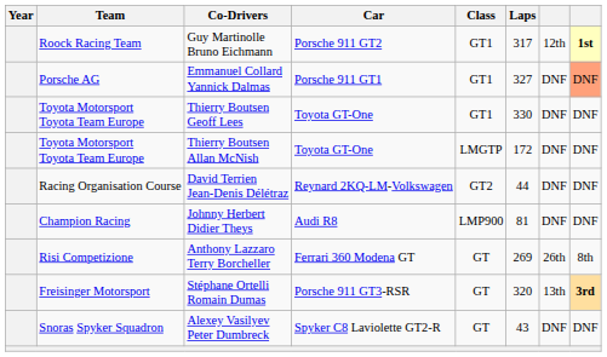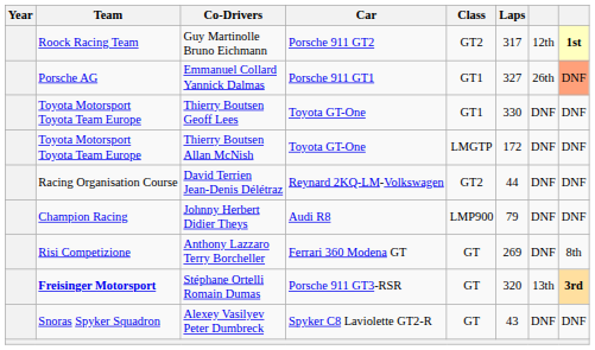 <table class="wikitable" style="text-align:center; font-size:90%">
 <tr>
 <th>Year</th>
 <th>Team</th>
 <th>Co-Drivers</th>
 <th>Car</th>
 <th>Class</th>
 <th>Laps</th>
 <th></th>
 <th></th>
 </tr>
 <tr>
 <th></th>
 <td align="left"> <a href='#'>Roock Racing Team</a></td>
 <td align="left"> Guy Martinolle<br> Bruno Eichmann</td>
 <td align="left"><a href='#'>Porsche 911 GT2</a></td>
-<td>GT1</td>
+<td>GT2</td>
 <td>317</td>
 <td>12th</td>
 <td style="background:#FFFFBF;"><strong>1st</strong></td>
 </tr>
 <tr>
 <th></th>
 <td align="left"> <a href='#'>Porsche AG</a></td>
 <td align="left"> <a href='#'>Emmanuel Collard</a><br> <a href='#'>Yannick Dalmas</a></td>
 <td align="left"><a href='#'>Porsche 911 GT1</a></td>
 <td>GT1</td>
 <td>327</td>
-<td>DNF</td>
+<td>26th</td>
 <td style="background: lightsalmon;">DNF</td>
 </tr>
 <tr>
 <th></th>
 <td align="left"> <a href='#'>Toyota Motorsport</a><br> <a href='#'>Toyota Team Europe</a></td>
 <td align="left"> <a href='#'>Thierry Boutsen</a><br> <a href='#'>Geoff Lees</a></td>
 <td align="left"><a href='#'>Toyota GT-One</a></td>
 <td>GT1</td>
 <td>330</td>
 <td>DNF</td>
 <td>DNF</td>
 </tr>
 <tr>
 <th></th>
 <td align="left"> <a href='#'>Toyota Motorsport</a><br> <a href='#'>Toyota Team Europe</a></td>
 <td align="left"> <a href='#'>Thierry Boutsen</a><br> <a href='#'>Allan McNish</a></td>
 <td align="left"><a href='#'>Toyota GT-One</a></td>
 <td>LMGTP</td>
 <td>172</td>
 <td>DNF</td>
 <td>DNF</td>
 </tr>
 <tr>
 <th></th>
 <td align="left"> Racing Organisation Course</td>
 <td align="left"> <a href='#'>David Terrien</a><br> <a href='#'>Jean-Denis Délétraz</a></td>
 <td align="left"><a href='#'>Reynard 2KQ-LM</a>-<a href='#'>Volkswagen</a></td>
 <td>GT2</td>
 <td>44</td>
 <td>DNF</td>
 <td>DNF</td>
 </tr>
 <tr>
 <th></th>
 <td align="left"> <a href='#'>Champion Racing</a></td>
 <td align="left"> <a href='#'>Johnny Herbert</a><br> <a href='#'>Didier Theys</a></td>
 <td align="left"><a href='#'>Audi R8</a></td>
 <td>LMP900</td>
-<td>81</td>
+<td>79</td>
 <td>DNF</td>
 <td>DNF</td>
 </tr>
 <tr>
 <th></th>
 <td align="left"> <a href='#'>Risi Competizione</a></td>
 <td align="left"> <a href='#'>Anthony Lazzaro</a><br> <a href='#'>Terry Borcheller</a></td>
 <td align="left"><a href='#'>Ferrari 360 Modena</a> GT</td>
 <td>GT</td>
 <td>269</td>
-<td>26th</td>
+<td>DNF</td>
 <td>8th</td>
 </tr>
 <tr>
 <th></th>
-<td align="left"> <a href='#'>Freisinger Motorsport</a></td>
+<td align="left"><strong> <a href='#'>Freisinger Motorsport</a></strong></td>
 <td align="left"> <a href='#'>Stéphane Ortelli</a><br> <a href='#'>Romain Dumas</a></td>
 <td align="left"><a href='#'>Porsche 911 GT3</a>-RSR</td>
 <td>GT</td>
 <td>320</td>
 <td>13th</td>
 <td style="background:#FFDF9F;"><strong>3rd</strong></td>
 </tr>
 <tr>
 <th></th>
 <td align="left"> <a href='#'>Snoras</a> <a href='#'>Spyker Squadron</a></td>
 <td align="left"> <a href='#'>Alexey Vasilyev</a><br> <a href='#'>Peter Dumbreck</a></td>
 <td align="left"><a href='#'>Spyker C8</a> Laviolette GT2-R</td>
 <td>GT</td>
 <td>43</td>
 <td>DNF</td>
 <td>DNF</td>
 </tr>
 <tr>
 <th colspan="8"></th>
 </tr>
 </table>
